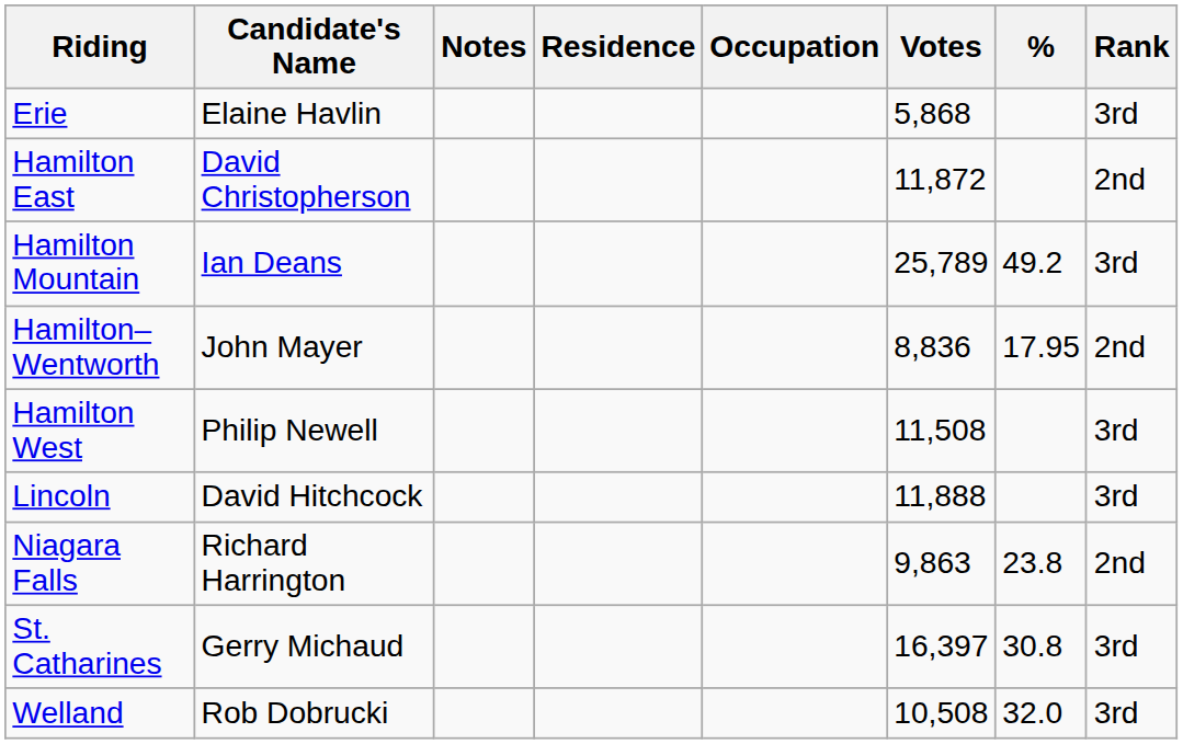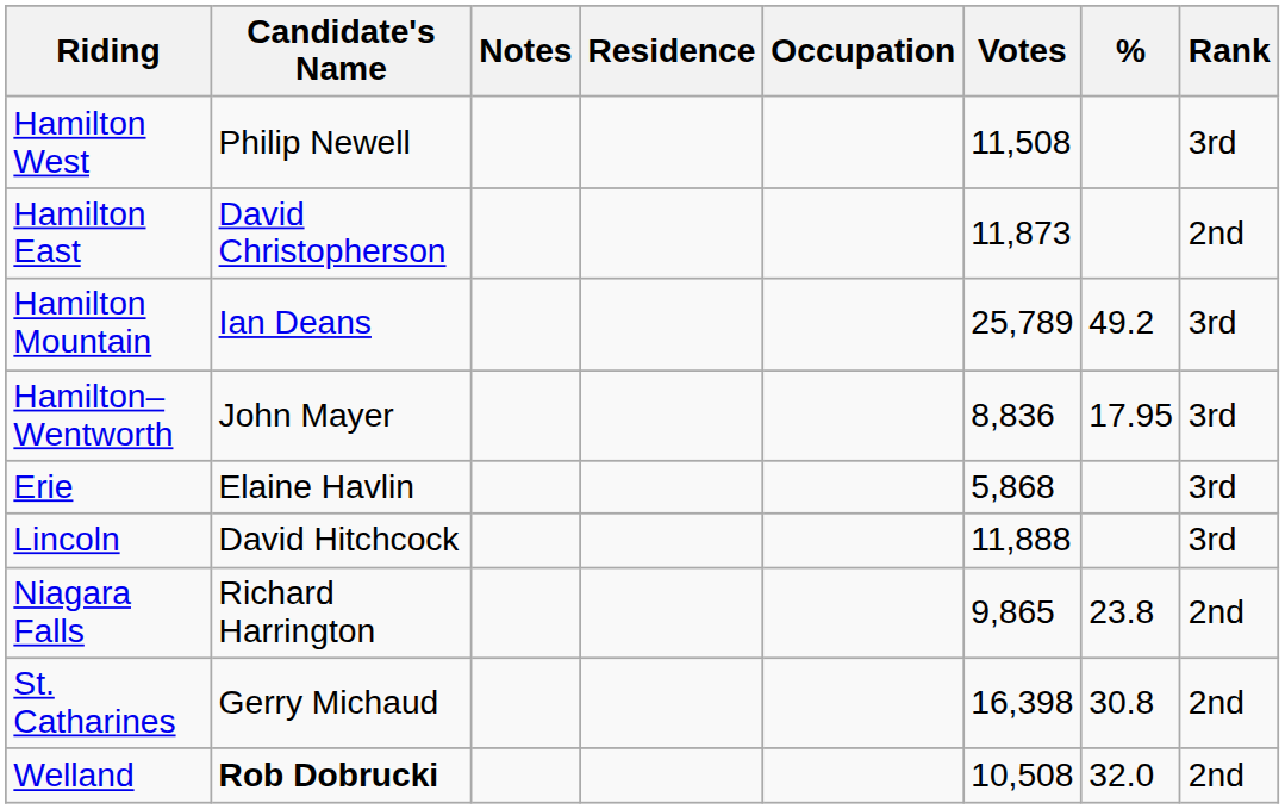 <table class="wikitable sortable">
 <tr>
 <th>Riding<br></th>
 <th>Candidate's Name</th>
 <th>Notes</th>
 <th>Residence</th>
 <th>Occupation</th>
 <th>Votes</th>
 <th>%</th>
 <th>Rank</th>
 </tr>
 <tr>
-<td><a href='#'>Erie</a></td>
-<td>Elaine Havlin</td>
+<td><a href='#'>Hamilton West</a></td>
+<td>Philip Newell</td>
 <td></td>
 <td></td>
 <td></td>
-<td>5,868</td>
+<td>11,508</td>
 <td></td>
 <td>3rd</td>
 </tr>
 <tr>
 <td><a href='#'>Hamilton East</a></td>
 <td><a href='#'>David Christopherson</a></td>
 <td></td>
 <td></td>
 <td></td>
-<td>11,872</td>
+<td>11,873</td>
 <td></td>
 <td>2nd</td>
 </tr>
 <tr>
 <td><a href='#'>Hamilton Mountain</a></td>
 <td><a href='#'>Ian Deans</a></td>
 <td></td>
 <td></td>
 <td></td>
 <td>25,789</td>
 <td>49.2</td>
 <td>3rd</td>
 </tr>
 <tr>
 <td><a href='#'>Hamilton–Wentworth</a></td>
 <td>John Mayer</td>
 <td></td>
 <td></td>
 <td></td>
 <td>8,836</td>
 <td>17.95</td>
-<td>2nd</td>
+<td>3rd</td>
 </tr>
 <tr>
-<td><a href='#'>Hamilton West</a></td>
-<td>Philip Newell</td>
+<td><a href='#'>Erie</a></td>
+<td>Elaine Havlin</td>
 <td></td>
 <td></td>
 <td></td>
-<td>11,508</td>
+<td>5,868</td>
 <td></td>
 <td>3rd</td>
 </tr>
 <tr>
 <td><a href='#'>Lincoln</a></td>
 <td>David Hitchcock</td>
 <td></td>
 <td></td>
 <td></td>
 <td>11,888</td>
 <td></td>
 <td>3rd</td>
 </tr>
 <tr>
 <td><a href='#'>Niagara Falls</a></td>
 <td>Richard Harrington</td>
 <td></td>
 <td></td>
 <td></td>
-<td>9,863</td>
+<td>9,865</td>
 <td>23.8</td>
 <td>2nd</td>
 </tr>
 <tr>
 <td><a href='#'>St. Catharines</a></td>
 <td>Gerry Michaud</td>
 <td></td>
 <td></td>
 <td></td>
-<td>16,397</td>
+<td>16,398</td>
 <td>30.8</td>
-<td>3rd</td>
+<td>2nd</td>
 </tr>
 <tr>
 <td><a href='#'>Welland</a></td>
-<td>Rob Dobrucki</td>
+<td><strong>Rob Dobrucki</strong></td>
 <td></td>
 <td></td>
 <td></td>
 <td>10,508</td>
 <td>32.0</td>
-<td>3rd</td>
+<td>2nd</td>
 </tr>
 </table>
